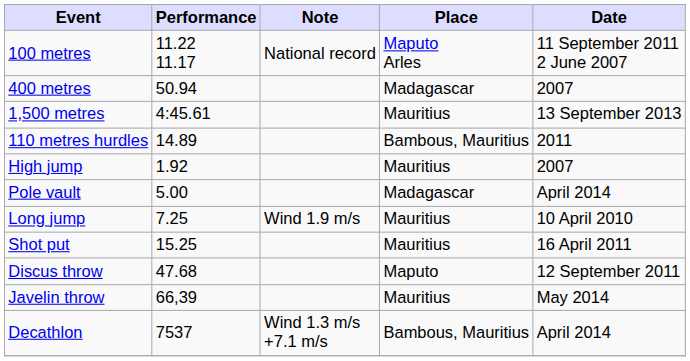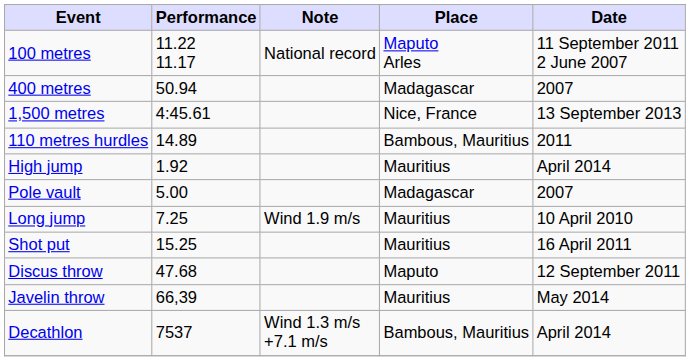 <table class="wikitable">
 <tr>
 <th style="background:#ddf;">Event</th>
 <th style="background:#ddf;">Performance</th>
 <th style="background:#ddf;">Note</th>
 <th style="background:#ddf;">Place</th>
 <th style="background:#ddf;">Date</th>
 </tr>
 <tr>
 <td><a href='#'>100 metres</a></td>
 <td>11.22 <br> 11.17</td>
 <td>National record</td>
 <td><a href='#'>Maputo</a> <br> Arles</td>
 <td>11 September 2011 <br> 2 June 2007</td>
 </tr>
 <tr>
 <td><a href='#'>400 metres</a></td>
 <td>50.94</td>
 <td></td>
 <td>Madagascar</td>
 <td>2007</td>
 </tr>
 <tr>
 <td><a href='#'>1,500 metres</a></td>
 <td>4:45.61</td>
 <td></td>
-<td>Mauritius</td>
+<td>Nice, France</td>
 <td>13 September 2013</td>
 </tr>
 <tr>
 <td><a href='#'>110 metres hurdles</a></td>
 <td>14.89</td>
 <td></td>
 <td>Bambous, Mauritius</td>
 <td>2011</td>
 </tr>
 <tr>
 <td><a href='#'>High jump</a></td>
 <td>1.92</td>
 <td></td>
 <td>Mauritius</td>
-<td>2007</td>
+<td>April 2014</td>
 </tr>
 <tr>
 <td><a href='#'>Pole vault</a></td>
 <td>5.00</td>
 <td></td>
 <td>Madagascar</td>
-<td>April 2014</td>
+<td>2007</td>
 </tr>
 <tr>
 <td><a href='#'>Long jump</a></td>
 <td>7.25</td>
 <td>Wind 1.9 m/s</td>
 <td>Mauritius</td>
 <td>10 April 2010</td>
 </tr>
 <tr>
 <td><a href='#'>Shot put</a></td>
 <td>15.25</td>
 <td></td>
 <td>Mauritius</td>
 <td>16 April 2011</td>
 </tr>
 <tr>
 <td><a href='#'>Discus throw</a></td>
 <td>47.68</td>
 <td></td>
 <td>Maputo</td>
 <td>12 September 2011</td>
 </tr>
 <tr>
 <td><a href='#'>Javelin throw</a></td>
 <td>66,39</td>
 <td></td>
 <td>Mauritius</td>
 <td>May 2014</td>
 </tr>
 <tr>
 <td><a href='#'>Decathlon</a></td>
 <td>7537</td>
 <td>Wind 1.3 m/s <br> +7.1 m/s</td>
 <td>Bambous, Mauritius</td>
 <td>April 2014</td>
 </tr>
 <tr>
 </tr>
 </table>
